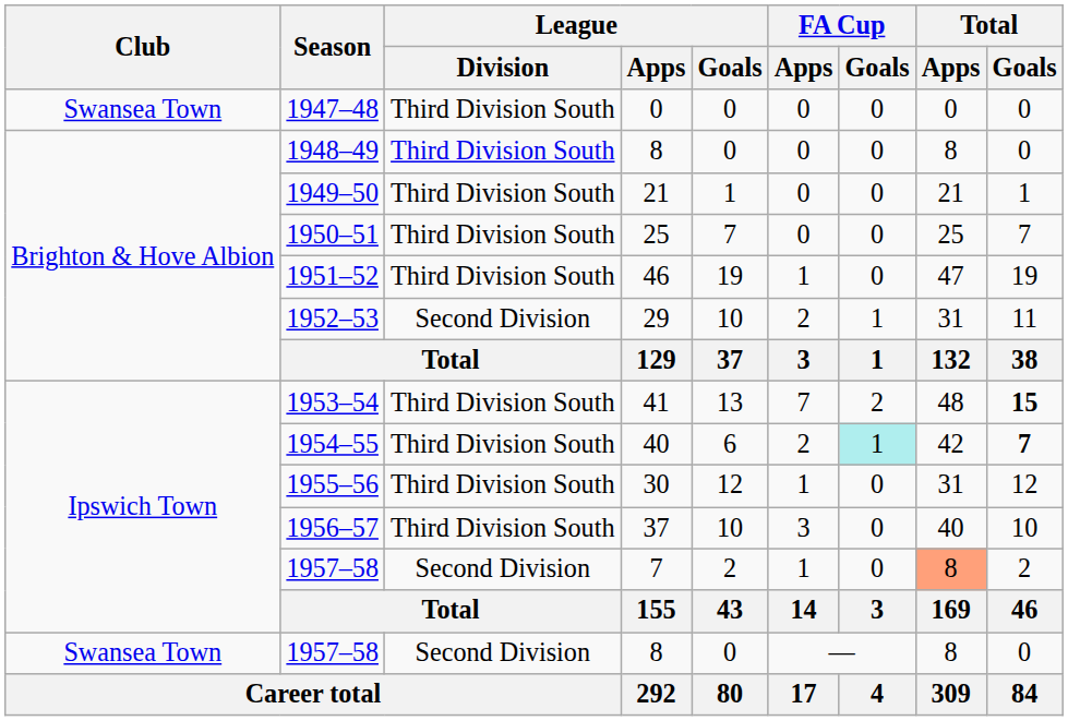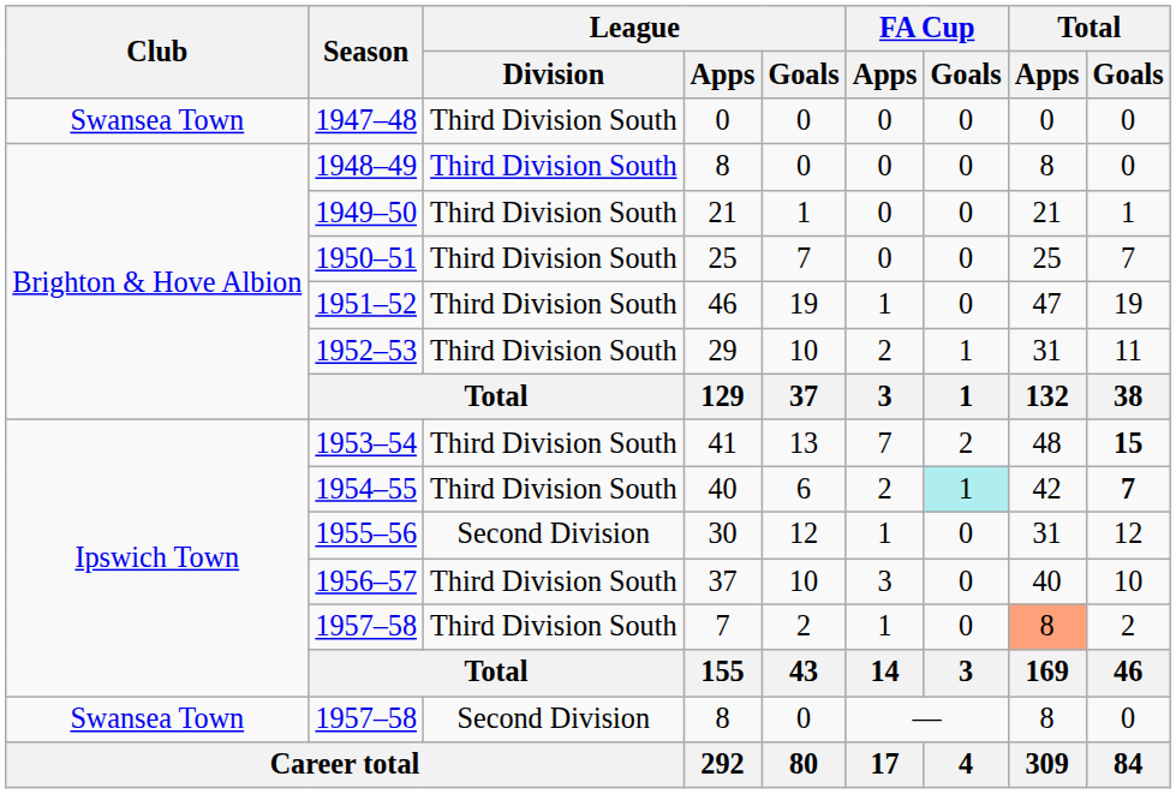 <table class="wikitable" style="text-align: center">
 <tr>
 <th rowspan="2">Club</th>
 <th rowspan="2">Season</th>
 <th colspan="3">League</th>
 <th colspan="2"><a href='#'>FA Cup</a></th>
 <th colspan="2">Total</th>
 </tr>
 <tr>
 <th>Division</th>
 <th>Apps</th>
 <th>Goals</th>
 <th>Apps</th>
 <th>Goals</th>
 <th>Apps</th>
 <th>Goals</th>
 </tr>
 <tr>
 <td><a href='#'>Swansea Town</a></td>
 <td><a href='#'>1947–48</a></td>
 <td>Third Division South</td>
 <td>0</td>
 <td>0</td>
 <td>0</td>
 <td>0</td>
 <td>0</td>
 <td>0</td>
 </tr>
 <tr>
 <td rowspan="6"><a href='#'>Brighton & Hove Albion</a></td>
 <td><a href='#'>1948–49</a></td>
 <td><a href='#'>Third Division South</a></td>
 <td>8</td>
 <td>0</td>
 <td>0</td>
 <td>0</td>
 <td>8</td>
 <td>0</td>
 </tr>
 <tr>
 <td><a href='#'>1949–50</a></td>
 <td>Third Division South</td>
 <td>21</td>
 <td>1</td>
 <td>0</td>
 <td>0</td>
 <td>21</td>
 <td>1</td>
 </tr>
 <tr>
 <td><a href='#'>1950–51</a></td>
 <td>Third Division South</td>
 <td>25</td>
 <td>7</td>
 <td>0</td>
 <td>0</td>
 <td>25</td>
 <td>7</td>
 </tr>
 <tr>
 <td><a href='#'>1951–52</a></td>
 <td>Third Division South</td>
 <td>46</td>
 <td>19</td>
 <td>1</td>
 <td>0</td>
 <td>47</td>
 <td>19</td>
 </tr>
 <tr>
 <td><a href='#'>1952–53</a></td>
-<td>Second Division</td>
+<td>Third Division South</td>
 <td>29</td>
 <td>10</td>
 <td>2</td>
 <td>1</td>
 <td>31</td>
 <td>11</td>
 </tr>
 <tr>
 <th colspan="2">Total</th>
 <th>129</th>
 <th>37</th>
 <th>3</th>
 <th>1</th>
 <th>132</th>
 <th>38</th>
 </tr>
 <tr>
 <td rowspan="6"><a href='#'>Ipswich Town</a></td>
 <td><a href='#'>1953–54</a></td>
 <td>Third Division South</td>
 <td>41</td>
 <td>13</td>
 <td>7</td>
 <td>2</td>
 <td>48</td>
 <td><strong>15</strong></td>
 </tr>
 <tr>
 <td><a href='#'>1954–55</a></td>
 <td>Third Division South</td>
 <td>40</td>
 <td>6</td>
 <td>2</td>
 <td style="background: paleturquoise;">1</td>
 <td>42</td>
 <td><strong>7</strong></td>
 </tr>
 <tr>
 <td><a href='#'>1955–56</a></td>
-<td>Third Division South</td>
+<td>Second Division</td>
 <td>30</td>
 <td>12</td>
 <td>1</td>
 <td>0</td>
 <td>31</td>
 <td>12</td>
 </tr>
 <tr>
 <td><a href='#'>1956–57</a></td>
 <td>Third Division South</td>
 <td>37</td>
 <td>10</td>
 <td>3</td>
 <td>0</td>
 <td>40</td>
 <td>10</td>
 </tr>
 <tr>
 <td><a href='#'>1957–58</a></td>
-<td>Second Division</td>
+<td>Third Division South</td>
 <td>7</td>
 <td>2</td>
 <td>1</td>
 <td>0</td>
 <td style="background: lightsalmon;">8</td>
 <td>2</td>
 </tr>
 <tr>
 <th colspan="2">Total</th>
 <th>155</th>
 <th>43</th>
 <th>14</th>
 <th>3</th>
 <th>169</th>
 <th>46</th>
 </tr>
 <tr>
 <td><a href='#'>Swansea Town</a></td>
 <td><a href='#'>1957–58</a></td>
 <td>Second Division</td>
 <td>8</td>
 <td>0</td>
 <td colspan="2">—</td>
 <td>8</td>
 <td>0</td>
 </tr>
 <tr>
 <th colspan="3">Career total</th>
 <th>292</th>
 <th>80</th>
 <th>17</th>
 <th>4</th>
 <th>309</th>
 <th>84</th>
 </tr>
 </table>
